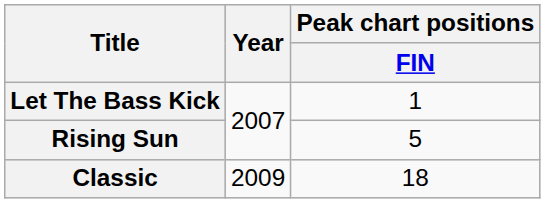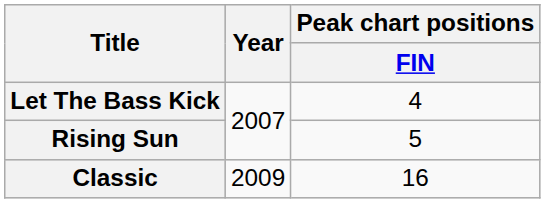 <table class="wikitable plainrowheaders" style="text-align:center;">
 <tr>
 <th rowspan="2">Title</th>
 <th rowspan="2">Year</th>
 <th>Peak chart positions</th>
 </tr>
 <tr>
 <th><a href='#'>FIN</a><br></th>
 </tr>
 <tr>
 <th scope="row">Let The Bass Kick</th>
 <td rowspan="2">2007</td>
-<td>1</td>
+<td>4</td>
 </tr>
 <tr>
 <th scope="row">Rising Sun <br></th>
 <td>5</td>
 </tr>
 <tr>
 <th scope="row">Classic <br></th>
 <td>2009</td>
-<td>18</td>
+<td>16</td>
 </tr>
 </table>
